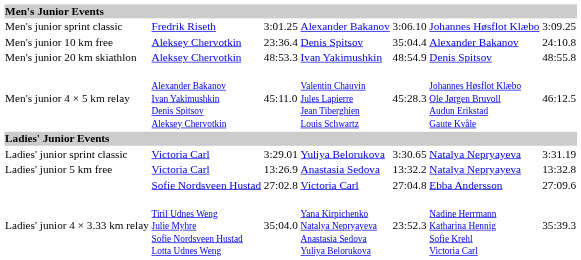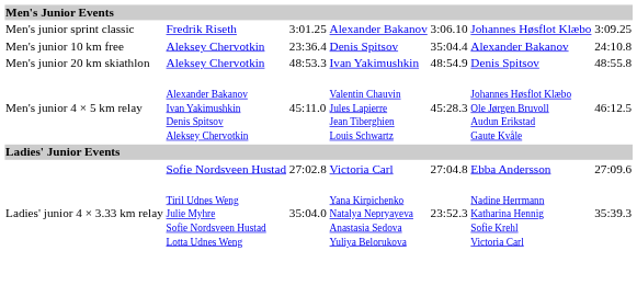 <table>
 <tr style="background:#ccc;">
 <td colspan=7><strong>Men's Junior Events</strong></td>
 </tr>
 <tr>
 <td>Men's junior sprint classic</td>
 <td><a href='#'>Fredrik Riseth</a><br></td>
 <td>3:01.25</td>
 <td><a href='#'>Alexander Bakanov</a><br></td>
 <td>3:06.10</td>
 <td><a href='#'>Johannes Høsflot Klæbo</a><br></td>
 <td>3:09.25</td>
 </tr>
 <tr>
 <td>Men's junior 10 km free</td>
 <td><a href='#'>Aleksey Chervotkin</a><br></td>
 <td>23:36.4</td>
 <td><a href='#'>Denis Spitsov</a><br></td>
 <td>35:04.4</td>
 <td><a href='#'>Alexander Bakanov</a><br></td>
 <td>24:10.8</td>
 </tr>
 <tr>
 <td>Men's junior 20 km skiathlon</td>
 <td><a href='#'>Aleksey Chervotkin</a><br></td>
 <td>48:53.3</td>
 <td><a href='#'>Ivan Yakimushkin</a><br></td>
 <td>48:54.9</td>
 <td><a href='#'>Denis Spitsov</a><br></td>
 <td>48:55.8</td>
 </tr>
 <tr>
 <td>Men's junior 4 × 5 km relay</td>
 <td><br><small><a href='#'>Alexander Bakanov</a><br><a href='#'>Ivan Yakimushkin</a><br><a href='#'>Denis Spitsov</a><br><a href='#'>Aleksey Chervotkin</a></small></td>
 <td>45:11.0</td>
 <td><br><small><a href='#'>Valentin Chauvin</a><br><a href='#'>Jules Lapierre</a><br><a href='#'>Jean Tiberghien</a><br><a href='#'>Louis Schwartz</a></small></td>
 <td>45:28.3</td>
 <td><br><small><a href='#'>Johannes Høsflot Klæbo</a><br><a href='#'>Ole Jørgen Bruvoll</a><br><a href='#'>Audun Erikstad</a><br><a href='#'>Gaute Kvåle</a></small></td>
 <td>46:12.5</td>
 </tr>
 <tr style="background:#ccc;">
 <td colspan=7><strong>Ladies' Junior Events</strong></td>
 </tr>
 <tr>
-<td>Ladies' junior sprint classic</td>
-<td><a href='#'>Victoria Carl</a><br></td>
-<td>3:29.01</td>
-<td><a href='#'>Yuliya Belorukova</a><br></td>
-<td>3:30.65</td>
-<td><a href='#'>Natalya Nepryayeva</a><br></td>
-<td>3:31.19</td>
-</tr>
-<tr>
-<td>Ladies' junior 5 km free</td>
-<td><a href='#'>Victoria Carl</a><br></td>
-<td>13:26.9</td>
-<td><a href='#'>Anastasia Sedova</a><br></td>
-<td>13:32.2</td>
-<td><a href='#'>Natalya Nepryayeva</a><br></td>
-<td>13:32.8</td>
-</tr>
-<tr>
 <td></td>
 <td><a href='#'>Sofie Nordsveen Hustad</a><br></td>
 <td>27:02.8</td>
 <td><a href='#'>Victoria Carl</a><br></td>
 <td>27:04.8</td>
 <td><a href='#'>Ebba Andersson</a><br></td>
 <td>27:09.6</td>
 </tr>
 <tr>
 <td>Ladies' junior 4 × 3.33 km relay</td>
 <td><br><small><a href='#'>Tiril Udnes Weng</a><br><a href='#'>Julie Myhre</a><br><a href='#'>Sofie Nordsveen Hustad</a><br><a href='#'>Lotta Udnes Weng</a></small></td>
 <td>35:04.0</td>
 <td><br><small><a href='#'>Yana Kirpichenko</a><br><a href='#'>Natalya Nepryayeva</a><br><a href='#'>Anastasia Sedova</a><br><a href='#'>Yuliya Belorukova</a></small></td>
 <td>23:52.3</td>
 <td><br><small><a href='#'>Nadine Herrmann</a><br><a href='#'>Katharina Hennig</a><br><a href='#'>Sofie Krehl</a><br><a href='#'>Victoria Carl</a></small></td>
 <td>35:39.3</td>
 </tr>
 </table>
